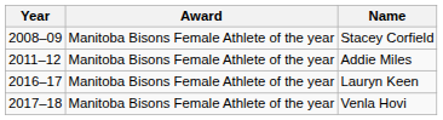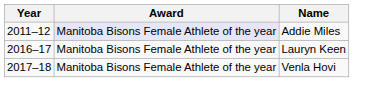 <table class="wikitable">
 <tr>
 <th>Year</th>
 <th>Award</th>
 <th>Name</th>
 </tr>
 <tr>
-<td>2008–09</td>
-<td>Manitoba Bisons Female Athlete of the year</td>
-<td>Stacey Corfield</td>
-</tr>
-<tr>
 <td>2011–12</td>
-<td>Manitoba Bisons Female Athlete of the year</td>
+<td style="background: lavender;">Manitoba Bisons Female Athlete of the year</td>
 <td>Addie Miles</td>
 </tr>
 <tr>
 <td>2016–17</td>
 <td>Manitoba Bisons Female Athlete of the year</td>
 <td>Lauryn Keen</td>
 </tr>
 <tr>
 <td>2017–18</td>
 <td>Manitoba Bisons Female Athlete of the year</td>
 <td>Venla Hovi</td>
 </tr>
 </table>
